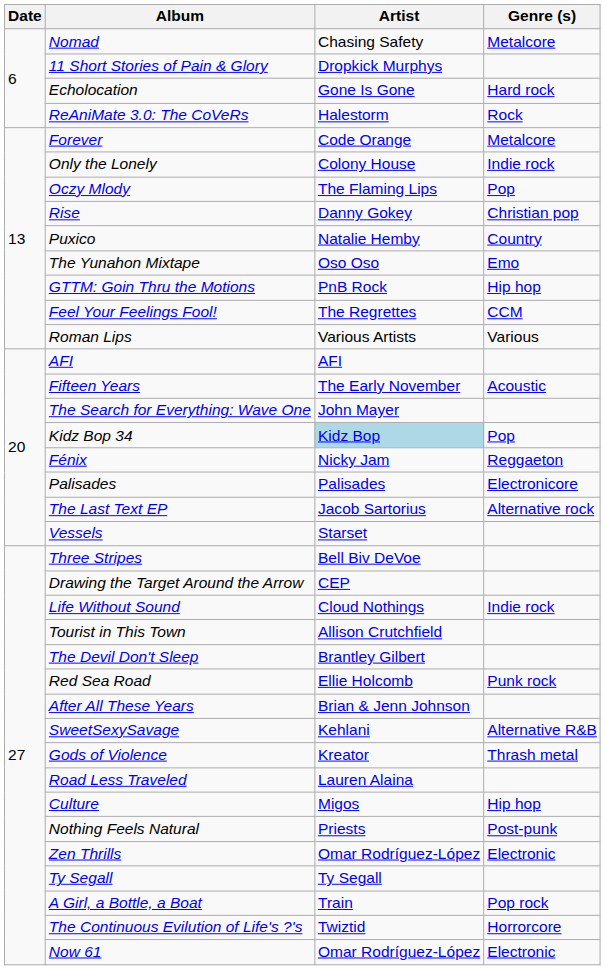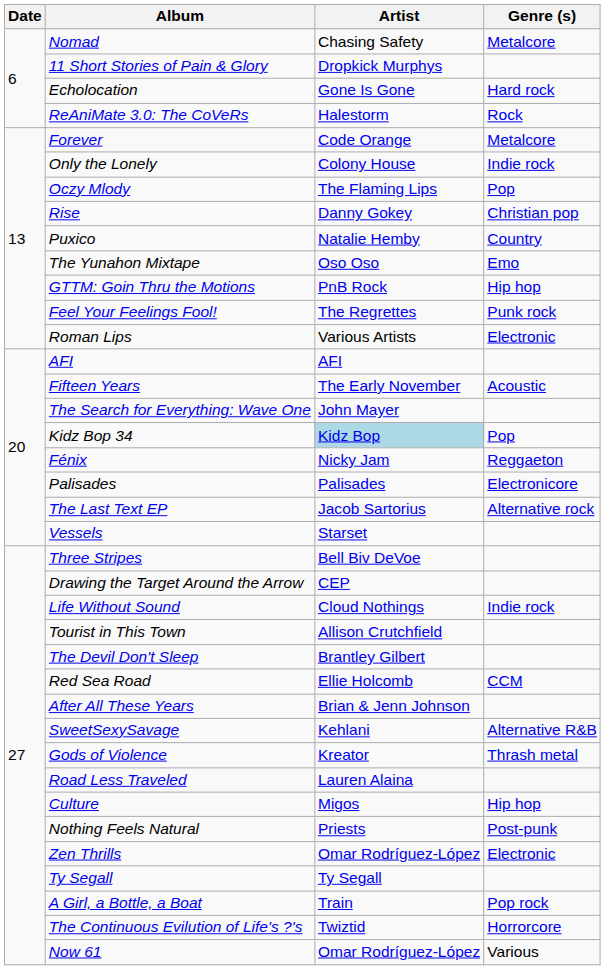 <table class="wikitable">
 <tr>
 <th>Date</th>
 <th>Album</th>
 <th>Artist</th>
 <th>Genre (s)</th>
 </tr>
 <tr>
 <td rowspan="4">6</td>
 <td><em><a href='#'>Nomad</a></em></td>
 <td>Chasing Safety</td>
 <td><a href='#'>Metalcore</a></td>
 </tr>
 <tr>
 <td><em><a href='#'>11 Short Stories of Pain & Glory</a></em></td>
 <td><a href='#'>Dropkick Murphys</a></td>
 <td></td>
 </tr>
 <tr>
 <td><em>Echolocation</em></td>
 <td><a href='#'>Gone Is Gone</a></td>
 <td><a href='#'>Hard rock</a></td>
 </tr>
 <tr>
 <td><em><a href='#'>ReAniMate 3.0: The CoVeRs</a></em></td>
 <td><a href='#'>Halestorm</a></td>
 <td><a href='#'>Rock</a></td>
 </tr>
 <tr>
 <td rowspan="9">13</td>
 <td><em><a href='#'>Forever</a></em></td>
 <td><a href='#'>Code Orange</a></td>
 <td><a href='#'>Metalcore</a></td>
 </tr>
 <tr>
 <td><em>Only the Lonely</em></td>
 <td><a href='#'>Colony House</a></td>
 <td><a href='#'>Indie rock</a></td>
 </tr>
 <tr>
 <td><em><a href='#'>Oczy Mlody</a></em></td>
 <td><a href='#'>The Flaming Lips</a></td>
 <td><a href='#'>Pop</a></td>
 </tr>
 <tr>
 <td><em><a href='#'>Rise</a></em></td>
 <td><a href='#'>Danny Gokey</a></td>
 <td><a href='#'>Christian pop</a></td>
 </tr>
 <tr>
 <td><em>Puxico</em></td>
 <td><a href='#'>Natalie Hemby</a></td>
 <td><a href='#'>Country</a></td>
 </tr>
 <tr>
 <td><em>The Yunahon Mixtape</em></td>
 <td><a href='#'>Oso Oso</a></td>
 <td><a href='#'>Emo</a></td>
 </tr>
 <tr>
 <td><em><a href='#'>GTTM: Goin Thru the Motions</a></em></td>
 <td><a href='#'>PnB Rock</a></td>
 <td><a href='#'>Hip hop</a></td>
 </tr>
 <tr>
 <td><em><a href='#'>Feel Your Feelings Fool!</a></em></td>
 <td><a href='#'>The Regrettes</a></td>
-<td><a href='#'>CCM</a></td>
+<td><a href='#'>Punk rock</a></td>
 </tr>
 <tr>
 <td><em>Roman Lips</em></td>
 <td>Various Artists</td>
-<td>Various</td>
+<td><a href='#'>Electronic</a></td>
 </tr>
 <tr>
 <td rowspan="8">20</td>
 <td><em><a href='#'>AFI</a></em></td>
 <td><a href='#'>AFI</a></td>
 <td></td>
 </tr>
 <tr>
 <td><em><a href='#'>Fifteen Years</a></em></td>
 <td><a href='#'>The Early November</a></td>
 <td><a href='#'>Acoustic</a></td>
 </tr>
 <tr>
 <td><em><a href='#'>The Search for Everything: Wave One</a></em></td>
 <td><a href='#'>John Mayer</a></td>
 <td></td>
 </tr>
 <tr>
 <td><em>Kidz Bop 34</em></td>
 <td style="background: lightblue;"><a href='#'>Kidz Bop</a></td>
 <td><a href='#'>Pop</a></td>
 </tr>
 <tr>
 <td><em><a href='#'>Fénix</a></em></td>
 <td><a href='#'>Nicky Jam</a></td>
 <td><a href='#'>Reggaeton</a></td>
 </tr>
 <tr>
 <td><em>Palisades</em></td>
 <td><a href='#'>Palisades</a></td>
 <td><a href='#'>Electronicore</a></td>
 </tr>
 <tr>
 <td><em><a href='#'>The Last Text EP</a></em></td>
 <td><a href='#'>Jacob Sartorius</a></td>
 <td><a href='#'>Alternative rock</a></td>
 </tr>
 <tr>
 <td><em><a href='#'>Vessels</a></em></td>
 <td><a href='#'>Starset</a></td>
 <td></td>
 </tr>
 <tr>
 <td rowspan="17">27</td>
 <td><em><a href='#'>Three Stripes</a></em></td>
 <td><a href='#'>Bell Biv DeVoe</a></td>
 <td></td>
 </tr>
 <tr>
 <td><em>Drawing the Target Around the Arrow</em></td>
 <td><a href='#'>CEP</a></td>
 <td></td>
 </tr>
 <tr>
 <td><em><a href='#'>Life Without Sound</a></em></td>
 <td><a href='#'>Cloud Nothings</a></td>
 <td><a href='#'>Indie rock</a></td>
 </tr>
 <tr>
 <td><em>Tourist in This Town</em></td>
 <td><a href='#'>Allison Crutchfield</a></td>
 <td></td>
 </tr>
 <tr>
 <td><em><a href='#'>The Devil Don't Sleep</a></em></td>
 <td><a href='#'>Brantley Gilbert</a></td>
 <td></td>
 </tr>
 <tr>
 <td><em>Red Sea Road</em></td>
 <td><a href='#'>Ellie Holcomb</a></td>
-<td><a href='#'>Punk rock</a></td>
+<td><a href='#'>CCM</a></td>
 </tr>
 <tr>
 <td><em><a href='#'>After All These Years</a></em></td>
 <td><a href='#'>Brian & Jenn Johnson</a></td>
 <td></td>
 </tr>
 <tr>
 <td><em><a href='#'>SweetSexySavage</a></em></td>
 <td><a href='#'>Kehlani</a></td>
 <td><a href='#'>Alternative R&B</a></td>
 </tr>
 <tr>
 <td><em><a href='#'>Gods of Violence</a></em></td>
 <td><a href='#'>Kreator</a></td>
 <td><a href='#'>Thrash metal</a></td>
 </tr>
 <tr>
 <td><em><a href='#'>Road Less Traveled</a></em></td>
 <td><a href='#'>Lauren Alaina</a></td>
 <td></td>
 </tr>
 <tr>
 <td><em><a href='#'>Culture</a></em></td>
 <td><a href='#'>Migos</a></td>
 <td><a href='#'>Hip hop</a></td>
 </tr>
 <tr>
 <td><em>Nothing Feels Natural</em></td>
 <td><a href='#'>Priests</a></td>
 <td><a href='#'>Post-punk</a></td>
 </tr>
 <tr>
 <td><em><a href='#'>Zen Thrills</a></em></td>
 <td><a href='#'>Omar Rodríguez-López</a></td>
 <td><a href='#'>Electronic</a></td>
 </tr>
 <tr>
 <td><em><a href='#'>Ty Segall</a></em></td>
 <td><a href='#'>Ty Segall</a></td>
 <td></td>
 </tr>
 <tr>
 <td><em><a href='#'>A Girl, a Bottle, a Boat</a></em></td>
 <td><a href='#'>Train</a></td>
 <td><a href='#'>Pop rock</a></td>
 </tr>
 <tr>
 <td><em><a href='#'>The Continuous Evilution of Life's ?'s</a></em></td>
 <td><a href='#'>Twiztid</a></td>
 <td><a href='#'>Horrorcore</a></td>
 </tr>
 <tr>
 <td><em><a href='#'>Now 61</a></em></td>
 <td><a href='#'>Omar Rodríguez-López</a></td>
-<td><a href='#'>Electronic</a></td>
+<td>Various</td>
 </tr>
 </table>
